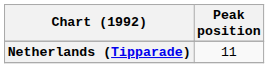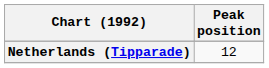 <table class="wikitable sortable plainrowheaders" style="text-align:center">
 <tr>
 <th>Chart (1992)</th>
 <th>Peak<br>position</th>
 </tr>
 <tr>
 </tr>
 <tr>
 <th scope="row">Netherlands (<a href='#'>Tipparade</a>)</th>
-<td>11</td>
+<td>12</td>
 </tr>
 <tr>
 </tr>
 </table>
